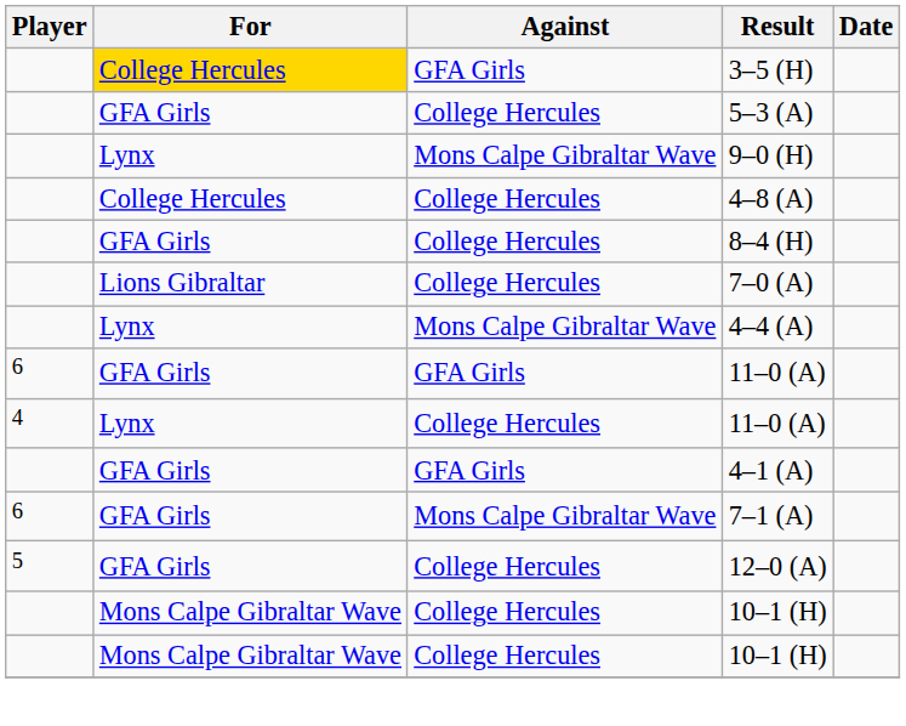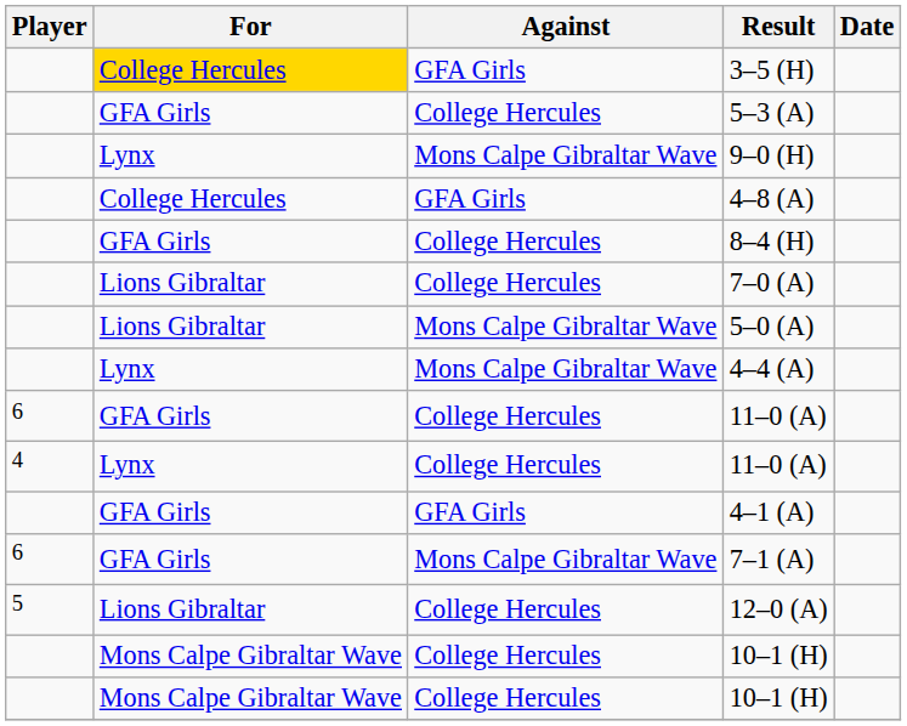 <table class="wikitable">
 <tr>
 <th>Player</th>
 <th>For</th>
 <th>Against</th>
 <th style="text-align:center">Result</th>
 <th>Date</th>
 </tr>
 <tr>
 <td> </td>
 <td style="background: gold;"><a href='#'>College Hercules</a></td>
 <td><a href='#'>GFA Girls</a></td>
 <td>3–5 (H)</td>
 <td></td>
 </tr>
 <tr>
 <td> </td>
 <td><a href='#'>GFA Girls</a></td>
 <td><a href='#'>College Hercules</a></td>
 <td>5–3 (A)</td>
 <td></td>
 </tr>
 <tr>
 <td> </td>
 <td><a href='#'>Lynx</a></td>
 <td><a href='#'>Mons Calpe Gibraltar Wave</a></td>
 <td>9–0 (H)</td>
 <td></td>
 </tr>
 <tr>
 <td> </td>
 <td><a href='#'>College Hercules</a></td>
-<td><a href='#'>College Hercules</a></td>
+<td><a href='#'>GFA Girls</a></td>
 <td>4–8 (A)</td>
 <td></td>
 </tr>
 <tr>
 <td> </td>
 <td><a href='#'>GFA Girls</a></td>
 <td><a href='#'>College Hercules</a></td>
 <td>8–4 (H)</td>
 <td></td>
 </tr>
 <tr>
 <td> </td>
 <td><a href='#'>Lions Gibraltar</a></td>
 <td><a href='#'>College Hercules</a></td>
 <td>7–0 (A)</td>
 <td></td>
 </tr>
 <tr>
 <td> </td>
+<td><a href='#'>Lions Gibraltar</a></td>
+<td><a href='#'>Mons Calpe Gibraltar Wave</a></td>
+<td>5–0 (A)</td>
+<td></td>
+</tr>
+<tr>
+<td> </td>
 <td><a href='#'>Lynx</a></td>
 <td><a href='#'>Mons Calpe Gibraltar Wave</a></td>
 <td>4–4 (A)</td>
 <td></td>
 </tr>
 <tr>
 <td> <sup>6</sup></td>
 <td><a href='#'>GFA Girls</a></td>
-<td><a href='#'>GFA Girls</a></td>
+<td><a href='#'>College Hercules</a></td>
 <td>11–0 (A)</td>
 <td></td>
 </tr>
 <tr>
 <td> <sup>4</sup></td>
 <td><a href='#'>Lynx</a></td>
 <td><a href='#'>College Hercules</a></td>
 <td>11–0 (A)</td>
 <td></td>
 </tr>
 <tr>
 <td> </td>
 <td><a href='#'>GFA Girls</a></td>
 <td><a href='#'>GFA Girls</a></td>
 <td>4–1 (A)</td>
 <td></td>
 </tr>
 <tr>
 <td> <sup>6</sup></td>
 <td><a href='#'>GFA Girls</a></td>
 <td><a href='#'>Mons Calpe Gibraltar Wave</a></td>
 <td>7–1 (A)</td>
 <td></td>
 </tr>
 <tr>
 <td> <sup>5</sup></td>
-<td><a href='#'>GFA Girls</a></td>
+<td><a href='#'>Lions Gibraltar</a></td>
 <td><a href='#'>College Hercules</a></td>
 <td>12–0 (A)</td>
 <td></td>
 </tr>
 <tr>
 <td> </td>
 <td><a href='#'>Mons Calpe Gibraltar Wave</a></td>
 <td><a href='#'>College Hercules</a></td>
 <td>10–1 (H)</td>
 <td></td>
 </tr>
 <tr>
 <td> </td>
 <td><a href='#'>Mons Calpe Gibraltar Wave</a></td>
 <td><a href='#'>College Hercules</a></td>
 <td>10–1 (H)</td>
 <td></td>
 </tr>
 <tr>
 </tr>
 </table>
